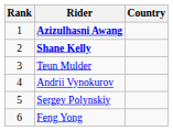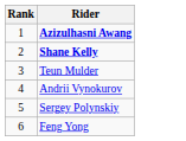 <table class="wikitable sortable" style="font-size:95%" style="width:25em;">
 <tr>
 <th>Rank</th>
 <th>Rider</th>
-<th>Country</th>
 </tr>
 <tr>
 <td align=center>1</td>
 <td><strong><a href='#'>Azizulhasni Awang</a></strong></td>
-<td></td>
 </tr>
 <tr>
 <td align=center>2</td>
 <td><strong><a href='#'>Shane Kelly</a></strong></td>
-<td></td>
 </tr>
 <tr>
 <td align=center>3</td>
 <td><a href='#'>Teun Mulder</a></td>
-<td></td>
 </tr>
 <tr>
 <td align=center>4</td>
 <td><a href='#'>Andrii Vynokurov</a></td>
-<td></td>
 </tr>
 <tr>
 <td align=center>5</td>
 <td><a href='#'>Sergey Polynskiy</a></td>
-<td></td>
 </tr>
 <tr>
 <td align=center>6</td>
 <td><a href='#'>Feng Yong</a></td>
-<td></td>
 </tr>
 </table>
